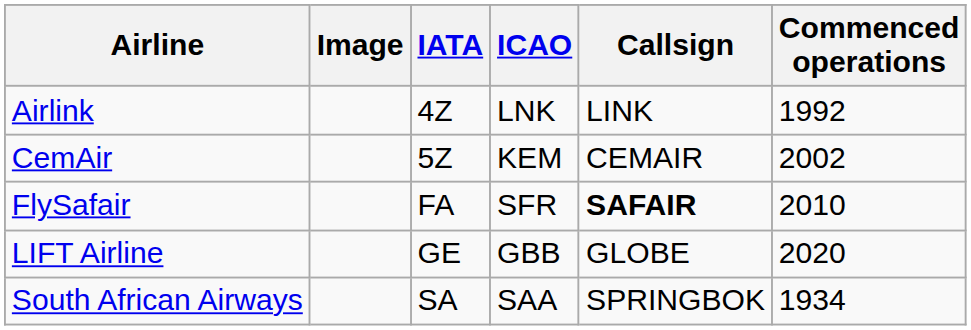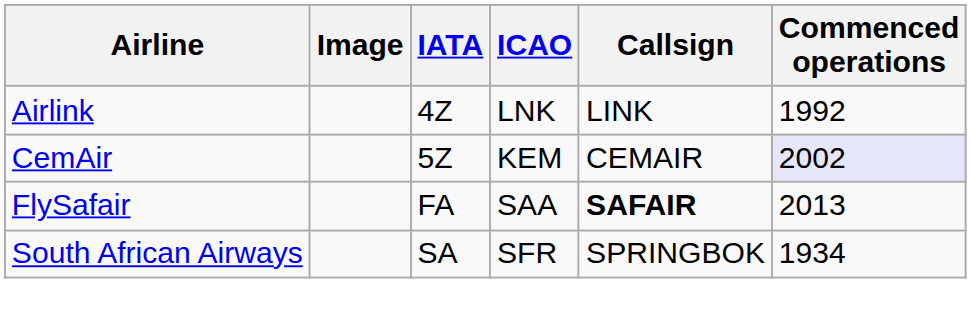 <table class="wikitable sortable static-row-numbers static-row-header-text">
 <tr valign="middle">
 <th>Airline</th>
 <th>Image</th>
 <th><a href='#'>IATA</a></th>
 <th><a href='#'>ICAO</a></th>
 <th>Callsign</th>
 <th>Commenced<br>operations</th>
 </tr>
 <tr>
 <td><a href='#'>Airlink</a></td>
 <td></td>
 <td>4Z</td>
 <td>LNK</td>
 <td>LINK</td>
 <td>1992</td>
 </tr>
 <tr>
 <td><a href='#'>CemAir</a></td>
 <td></td>
 <td>5Z</td>
 <td>KEM</td>
 <td>CEMAIR</td>
-<td>2002</td>
+<td style="background: lavender;">2002</td>
 </tr>
 <tr>
 <td><a href='#'>FlySafair</a></td>
 <td></td>
 <td>FA</td>
-<td>SFR</td>
+<td>SAA</td>
 <td><strong>SAFAIR</strong></td>
-<td>2010</td>
-</tr>
-<tr>
-<td><a href='#'>LIFT Airline</a></td>
-<td></td>
-<td>GE</td>
-<td>GBB</td>
-<td>GLOBE</td>
-<td>2020</td>
+<td>2013</td>
 </tr>
 <tr>
 <td><a href='#'>South African Airways</a></td>
 <td></td>
 <td>SA</td>
-<td>SAA</td>
+<td>SFR</td>
 <td>SPRINGBOK</td>
 <td>1934</td>
 </tr>
 </table>
